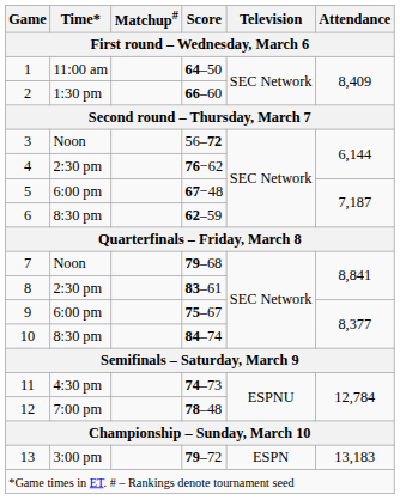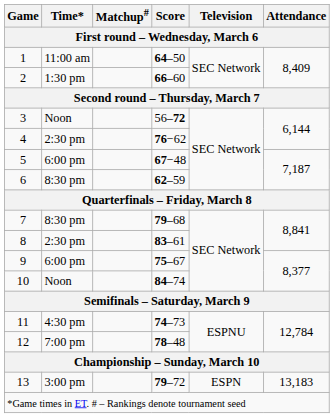 <table class="wikitable" style="font-size: 95%">
 <tr>
 <th>Game</th>
 <th>Time*</th>
 <th>Matchup<sup>#</sup></th>
 <th>Score</th>
 <th>Television</th>
 <th>Attendance</th>
 </tr>
 <tr>
 <th colspan=6>First round – Wednesday, March 6</th>
 </tr>
 <tr>
 <td align=center>1</td>
 <td>11:00 am</td>
 <td></td>
 <td><strong>64</strong>–50</td>
 <td rowspan=2 align=center>SEC Network</td>
 <td rowspan=2 align=center>8,409</td>
 </tr>
 <tr>
 <td align=center>2</td>
 <td>1:30 pm</td>
 <td></td>
 <td><strong>66</strong>–60</td>
 </tr>
 <tr>
 <th colspan=6>Second round – Thursday, March 7</th>
 </tr>
 <tr>
 <td align=center>3</td>
 <td>Noon</td>
 <td></td>
 <td>56–<strong>72</strong></td>
 <td rowspan=4 align=center>SEC Network</td>
 <td rowspan=2 align=center>6,144</td>
 </tr>
 <tr>
 <td align=center>4</td>
 <td>2:30 pm</td>
 <td></td>
 <td><strong>76</strong>−62</td>
 </tr>
 <tr>
 <td align=center>5</td>
 <td>6:00 pm</td>
 <td></td>
 <td><strong>67</strong>−48</td>
 <td rowspan=2 align=center>7,187</td>
 </tr>
 <tr>
 <td align=center>6</td>
 <td>8:30 pm</td>
 <td></td>
 <td><strong>62</strong>–59</td>
 </tr>
 <tr>
 <th colspan=6>Quarterfinals – Friday, March 8</th>
 </tr>
 <tr>
 <td align=center>7</td>
-<td>Noon</td>
+<td>8:30 pm</td>
 <td></td>
 <td><strong>79</strong>–68</td>
 <td rowspan=4 align=center>SEC Network</td>
 <td rowspan=2 align=center>8,841</td>
 </tr>
 <tr>
 <td align=center>8</td>
 <td>2:30 pm</td>
 <td></td>
 <td><strong>83</strong>–61</td>
 </tr>
 <tr>
 <td align=center>9</td>
 <td>6:00 pm</td>
 <td></td>
 <td><strong>75</strong>–67</td>
 <td rowspan=2 align=center>8,377</td>
 </tr>
 <tr>
 <td align=center>10</td>
-<td>8:30 pm</td>
+<td>Noon</td>
 <td></td>
 <td><strong>84</strong>–74</td>
 </tr>
 <tr>
 <th colspan=6>Semifinals – Saturday, March 9</th>
 </tr>
 <tr>
 <td align=center>11</td>
 <td>4:30 pm</td>
 <td></td>
 <td><strong>74</strong>–73</td>
 <td rowspan=2 align=center>ESPNU</td>
 <td rowspan=2 align=center>12,784</td>
 </tr>
 <tr>
 <td align=center>12</td>
 <td>7:00 pm</td>
 <td></td>
 <td><strong>78</strong>–48</td>
 </tr>
 <tr>
 <th colspan=6>Championship – Sunday, March 10</th>
 </tr>
 <tr>
 <td align=center>13</td>
 <td>3:00 pm</td>
 <td></td>
 <td><strong>79</strong>–72</td>
 <td rowspan=1 align=center>ESPN</td>
 <td rowspan=1 align=center>13,183</td>
 </tr>
 <tr>
 <td colspan=6><small>*Game times in <a href='#'>ET</a>. # – Rankings denote tournament seed</small></td>
 </tr>
 </table>
